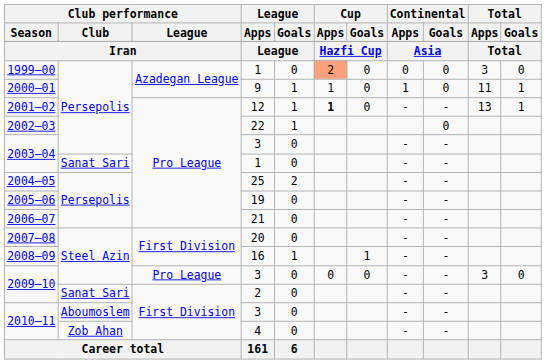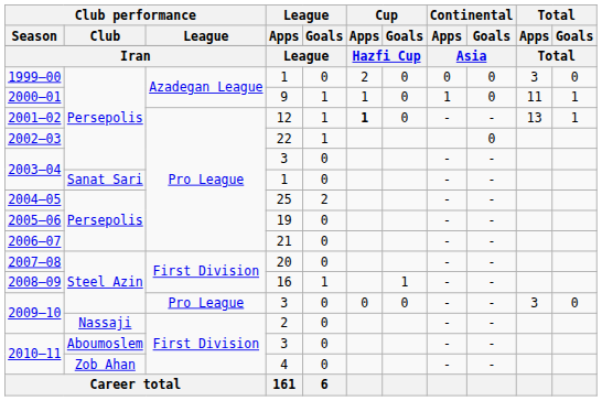 <table class="wikitable" style="text-align:center">
 <tr>
 <th colspan=3>Club performance</th>
 <th colspan=2>League</th>
 <th colspan=2>Cup</th>
 <th colspan=2>Continental</th>
 <th colspan=2>Total</th>
 </tr>
 <tr>
 <th>Season</th>
 <th>Club</th>
 <th>League</th>
 <th>Apps</th>
 <th>Goals</th>
 <th>Apps</th>
 <th>Goals</th>
 <th>Apps</th>
 <th>Goals</th>
 <th>Apps</th>
 <th>Goals</th>
 </tr>
 <tr>
 </tr>
 <tr>
 <th colspan=3>Iran</th>
 <th colspan=2>League</th>
 <th colspan=2><a href='#'>Hazfi Cup</a></th>
 <th colspan=2><a href='#'>Asia</a></th>
 <th colspan=2>Total</th>
 </tr>
 <tr>
 <td><a href='#'>1999–00</a></td>
 <td rowspan="5"><a href='#'>Persepolis</a></td>
 <td rowspan="2"><a href='#'>Azadegan League</a></td>
 <td>1</td>
 <td>0</td>
-<td style="background: lightsalmon;">2</td>
+<td>2</td>
 <td>0</td>
 <td>0</td>
 <td>0</td>
 <td>3</td>
 <td>0</td>
 </tr>
 <tr>
 <td><a href='#'>2000–01</a></td>
 <td>9</td>
 <td>1</td>
 <td>1</td>
 <td>0</td>
 <td>1</td>
 <td>0</td>
 <td>11</td>
 <td>1</td>
 </tr>
 <tr>
 <td><a href='#'>2001–02</a></td>
 <td rowspan="7"><a href='#'>Pro League</a></td>
 <td>12</td>
 <td>1</td>
 <td><strong>1</strong></td>
 <td>0</td>
 <td>-</td>
 <td>-</td>
 <td>13</td>
 <td>1</td>
 </tr>
 <tr>
 <td><a href='#'>2002–03</a></td>
 <td>22</td>
 <td>1</td>
 <td></td>
 <td></td>
 <td></td>
 <td>0</td>
 <td></td>
 <td></td>
 </tr>
 <tr>
 <td rowspan="2"><a href='#'>2003–04</a></td>
 <td>3</td>
 <td>0</td>
 <td></td>
 <td></td>
 <td>-</td>
 <td>-</td>
 <td></td>
 <td></td>
 </tr>
 <tr>
 <td><a href='#'>Sanat Sari</a></td>
 <td>1</td>
 <td>0</td>
 <td></td>
 <td></td>
 <td>-</td>
 <td>-</td>
 <td></td>
 <td></td>
 </tr>
 <tr>
 <td><a href='#'>2004–05</a></td>
 <td rowspan="3"><a href='#'>Persepolis</a></td>
 <td>25</td>
 <td>2</td>
 <td></td>
 <td></td>
 <td>-</td>
 <td>-</td>
 <td></td>
 <td></td>
 </tr>
 <tr>
 <td><a href='#'>2005–06</a></td>
 <td>19</td>
 <td>0</td>
 <td></td>
 <td></td>
 <td>-</td>
 <td>-</td>
 <td></td>
 <td></td>
 </tr>
 <tr>
 <td><a href='#'>2006–07</a></td>
 <td>21</td>
 <td>0</td>
 <td></td>
 <td></td>
 <td>-</td>
 <td>-</td>
 <td></td>
 <td></td>
 </tr>
 <tr>
 <td><a href='#'>2007–08</a></td>
 <td rowspan="3"><a href='#'>Steel Azin</a></td>
 <td rowspan="2"><a href='#'>First Division</a></td>
 <td>20</td>
 <td>0</td>
 <td></td>
 <td></td>
 <td>-</td>
 <td>-</td>
 <td></td>
 <td></td>
 </tr>
 <tr>
 <td><a href='#'>2008–09</a></td>
 <td>16</td>
 <td>1</td>
 <td></td>
 <td>1</td>
 <td>-</td>
 <td>-</td>
 <td></td>
 <td></td>
 </tr>
 <tr>
 <td rowspan="2"><a href='#'>2009–10</a></td>
 <td rowspan="1"><a href='#'>Pro League</a></td>
 <td>3</td>
 <td>0</td>
 <td>0</td>
 <td>0</td>
 <td>-</td>
 <td>-</td>
 <td>3</td>
 <td>0</td>
 </tr>
 <tr>
-<td><a href='#'>Sanat Sari</a></td>
+<td><a href='#'>Nassaji</a></td>
 <td rowspan="3"><a href='#'>First Division</a></td>
 <td>2</td>
 <td>0</td>
 <td></td>
 <td></td>
 <td>-</td>
 <td>-</td>
 <td></td>
 <td></td>
 </tr>
 <tr>
 <td rowspan="2"><a href='#'>2010–11</a></td>
 <td><a href='#'>Aboumoslem</a></td>
 <td>3</td>
 <td>0</td>
 <td></td>
 <td></td>
 <td>-</td>
 <td>-</td>
 <td></td>
 <td></td>
 </tr>
 <tr>
 <td><a href='#'>Zob Ahan</a></td>
 <td>4</td>
 <td>0</td>
 <td></td>
 <td></td>
 <td>-</td>
 <td>-</td>
 <td></td>
 <td></td>
 </tr>
 <tr>
 <th colspan=3>Career total</th>
 <th>161</th>
 <th>6</th>
 <th></th>
 <th></th>
 <th></th>
 <th></th>
 <th></th>
 <th></th>
 </tr>
 </table>
